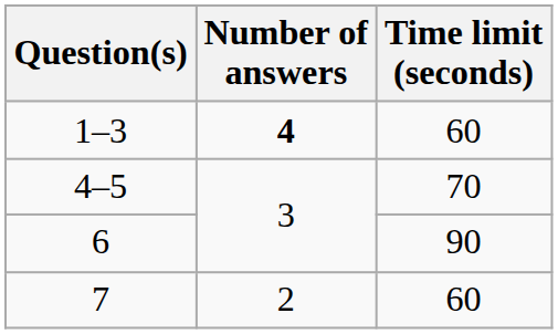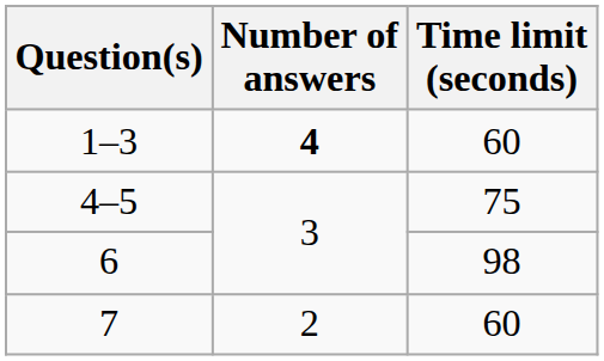 <table class="wikitable" style="text-align:center">
 <tr Time limit and Answers per Question>
 <th>Question(s)</th>
 <th>Number of<br>answers</th>
 <th>Time limit<br>(seconds)</th>
 </tr>
 <tr>
 <td>1–3</td>
 <td><strong>4</strong></td>
 <td>60</td>
 </tr>
 <tr>
 <td>4–5</td>
 <td rowspan="2">3</td>
-<td>70</td>
+<td>75</td>
 </tr>
 <tr>
 <td>6</td>
-<td>90</td>
+<td>98</td>
 </tr>
 <tr>
 <td>7</td>
 <td>2</td>
 <td>60</td>
 </tr>
 </table>
